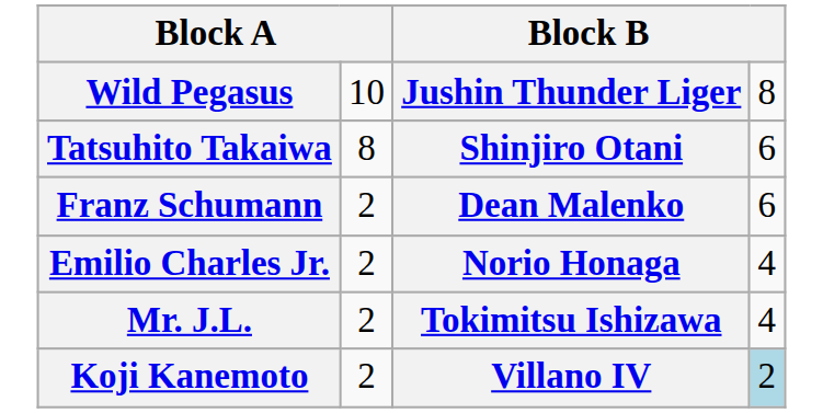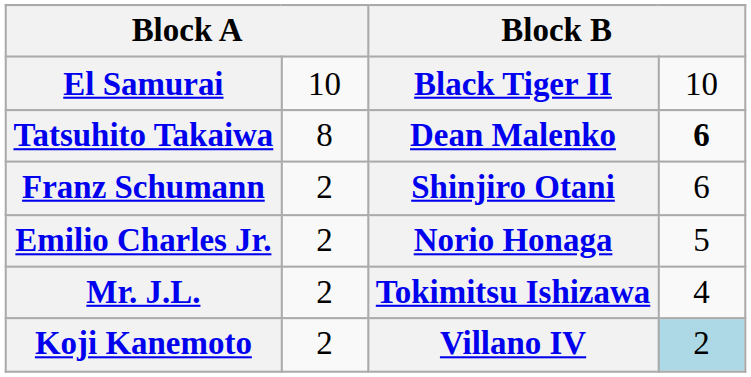 <table class="wikitable" style="margin: 1em auto 1em auto;text-align:center">
 <tr>
 <th colspan="2">Block A</th>
 <th colspan="2">Block B</th>
 </tr>
 <tr>
-<th><a href='#'>Wild Pegasus</a></th>
-<td>10</td>
-<th><a href='#'>Jushin Thunder Liger</a></th>
-<td>8</td>
+<th><a href='#'>El Samurai</a></th>
+<td style="width:35px">10</td>
+<th><a href='#'>Black Tiger II</a></th>
+<td style="width:35px">10</td>
 </tr>
 <tr>
 <th><a href='#'>Tatsuhito Takaiwa</a></th>
 <td>8</td>
-<th><a href='#'>Shinjiro Otani</a></th>
-<td>6</td>
+<th><a href='#'>Dean Malenko</a></th>
+<td><strong>6</strong></td>
 </tr>
 <tr>
 <th><a href='#'>Franz Schumann</a></th>
 <td>2</td>
-<th><a href='#'>Dean Malenko</a></th>
+<th><a href='#'>Shinjiro Otani</a></th>
 <td>6</td>
 </tr>
 <tr>
 <th><a href='#'>Emilio Charles Jr.</a></th>
 <td>2</td>
 <th><a href='#'>Norio Honaga</a></th>
-<td>4</td>
+<td>5</td>
 </tr>
 <tr>
 <th><a href='#'>Mr. J.L.</a></th>
 <td>2</td>
 <th><a href='#'>Tokimitsu Ishizawa</a></th>
 <td>4</td>
 </tr>
 <tr>
 <th><a href='#'>Koji Kanemoto</a></th>
 <td>2</td>
 <th><a href='#'>Villano IV</a></th>
 <td style="background: lightblue;">2</td>
 </tr>
 </table>
